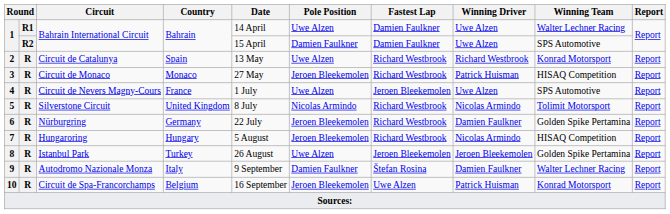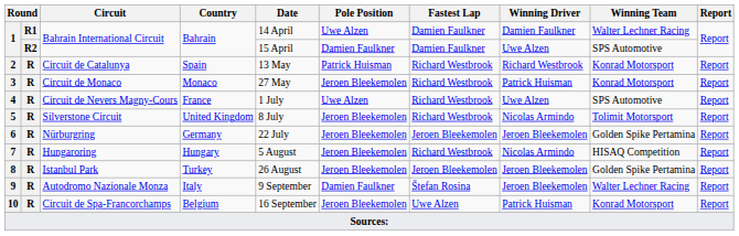 <table class="wikitable" style="font-size: 85%">
 <tr>
 <th colspan=2>Round</th>
 <th>Circuit</th>
 <th>Country</th>
 <th>Date</th>
 <th>Pole Position</th>
 <th>Fastest Lap</th>
 <th>Winning Driver</th>
 <th>Winning Team</th>
 <th>Report</th>
 </tr>
 <tr>
 <th rowspan=2>1</th>
 <th>R1</th>
 <td rowspan=2> <a href='#'>Bahrain International Circuit</a></td>
 <td rowspan=2><a href='#'>Bahrain</a></td>
 <td>14 April</td>
 <td> <a href='#'>Uwe Alzen</a></td>
 <td> <a href='#'>Damien Faulkner</a></td>
-<td> <a href='#'>Uwe Alzen</a></td>
+<td> <a href='#'>Damien Faulkner</a></td>
 <td> <a href='#'>Walter Lechner Racing</a></td>
 <td rowspan=2><a href='#'>Report</a></td>
 </tr>
 <tr>
 <th>R2</th>
 <td>15 April</td>
 <td> <a href='#'>Damien Faulkner</a></td>
 <td> <a href='#'>Damien Faulkner</a></td>
 <td> <a href='#'>Uwe Alzen</a></td>
 <td> SPS Automotive</td>
 </tr>
 <tr>
 <th>2</th>
 <th>R</th>
 <td> <a href='#'>Circuit de Catalunya</a></td>
 <td><a href='#'>Spain</a></td>
 <td>13 May</td>
-<td> <a href='#'>Uwe Alzen</a></td>
+<td> <a href='#'>Patrick Huisman</a></td>
 <td> <a href='#'>Richard Westbrook</a></td>
 <td> <a href='#'>Richard Westbrook</a></td>
 <td> <a href='#'>Konrad Motorsport</a></td>
 <td><a href='#'>Report</a></td>
 </tr>
 <tr>
 <th>3</th>
 <th>R</th>
 <td> <a href='#'>Circuit de Monaco</a></td>
 <td><a href='#'>Monaco</a></td>
 <td>27 May</td>
 <td> <a href='#'>Jeroen Bleekemolen</a></td>
 <td> <a href='#'>Richard Westbrook</a></td>
 <td> <a href='#'>Patrick Huisman</a></td>
-<td> HISAQ Competition</td>
+<td> <a href='#'>Konrad Motorsport</a></td>
 <td><a href='#'>Report</a></td>
 </tr>
 <tr>
 <th>4</th>
 <th>R</th>
 <td> <a href='#'>Circuit de Nevers Magny-Cours</a></td>
 <td><a href='#'>France</a></td>
 <td>1 July</td>
 <td> <a href='#'>Uwe Alzen</a></td>
-<td> <a href='#'>Jeroen Bleekemolen</a></td>
+<td> <a href='#'>Richard Westbrook</a></td>
 <td> <a href='#'>Uwe Alzen</a></td>
 <td> SPS Automotive</td>
 <td><a href='#'>Report</a></td>
 </tr>
 <tr>
 <th>5</th>
 <th>R</th>
 <td> <a href='#'>Silverstone Circuit</a></td>
 <td><a href='#'>United Kingdom</a></td>
 <td>8 July</td>
-<td> <a href='#'>Nicolas Armindo</a></td>
+<td> <a href='#'>Jeroen Bleekemolen</a></td>
 <td> <a href='#'>Richard Westbrook</a></td>
 <td> <a href='#'>Nicolas Armindo</a></td>
 <td> <a href='#'>Tolimit Motorsport</a></td>
 <td><a href='#'>Report</a></td>
 </tr>
 <tr>
 <th>6</th>
 <th>R</th>
 <td> <a href='#'>Nürburgring</a></td>
 <td><a href='#'>Germany</a></td>
 <td>22 July</td>
 <td> <a href='#'>Jeroen Bleekemolen</a></td>
-<td> <a href='#'>Richard Westbrook</a></td>
-<td> <a href='#'>Damien Faulkner</a></td>
+<td> <a href='#'>Jeroen Bleekemolen</a></td>
+<td> <a href='#'>Jeroen Bleekemolen</a></td>
 <td> Golden Spike Pertamina</td>
 <td><a href='#'>Report</a></td>
 </tr>
 <tr>
 <th>7</th>
 <th>R</th>
 <td> <a href='#'>Hungaroring</a></td>
 <td><a href='#'>Hungary</a></td>
 <td>5 August</td>
 <td> <a href='#'>Jeroen Bleekemolen</a></td>
 <td> <a href='#'>Richard Westbrook</a></td>
 <td> <a href='#'>Nicolas Armindo</a></td>
 <td> HISAQ Competition</td>
 <td><a href='#'>Report</a></td>
 </tr>
 <tr>
 <th>8</th>
 <th>R</th>
 <td> <a href='#'>Istanbul Park</a></td>
 <td><a href='#'>Turkey</a></td>
 <td>26 August</td>
-<td> <a href='#'>Uwe Alzen</a></td>
+<td> <a href='#'>Jeroen Bleekemolen</a></td>
 <td> <a href='#'>Jeroen Bleekemolen</a></td>
 <td> <a href='#'>Jeroen Bleekemolen</a></td>
 <td> Golden Spike Pertamina</td>
 <td><a href='#'>Report</a></td>
 </tr>
 <tr>
 <th>9</th>
 <th>R</th>
 <td> <a href='#'>Autodromo Nazionale Monza</a></td>
 <td><a href='#'>Italy</a></td>
 <td>9 September</td>
 <td> <a href='#'>Damien Faulkner</a></td>
 <td> <a href='#'>Štefan Rosina</a></td>
-<td> <a href='#'>Damien Faulkner</a></td>
+<td> <a href='#'>Jeroen Bleekemolen</a></td>
 <td> <a href='#'>Walter Lechner Racing</a></td>
 <td><a href='#'>Report</a></td>
 </tr>
 <tr>
 <th>10</th>
 <th>R</th>
 <td> <a href='#'>Circuit de Spa-Francorchamps</a></td>
 <td><a href='#'>Belgium</a></td>
 <td>16 September</td>
 <td> <a href='#'>Jeroen Bleekemolen</a></td>
 <td> <a href='#'>Uwe Alzen</a></td>
 <td> <a href='#'>Patrick Huisman</a></td>
 <td> <a href='#'>Konrad Motorsport</a></td>
 <td><a href='#'>Report</a></td>
 </tr>
 <tr class="sortbottom">
 <td colspan="10" style="background-color:#EAECF0;text-align:center"><strong>Sources:</strong></td>
 </tr>
 </table>
